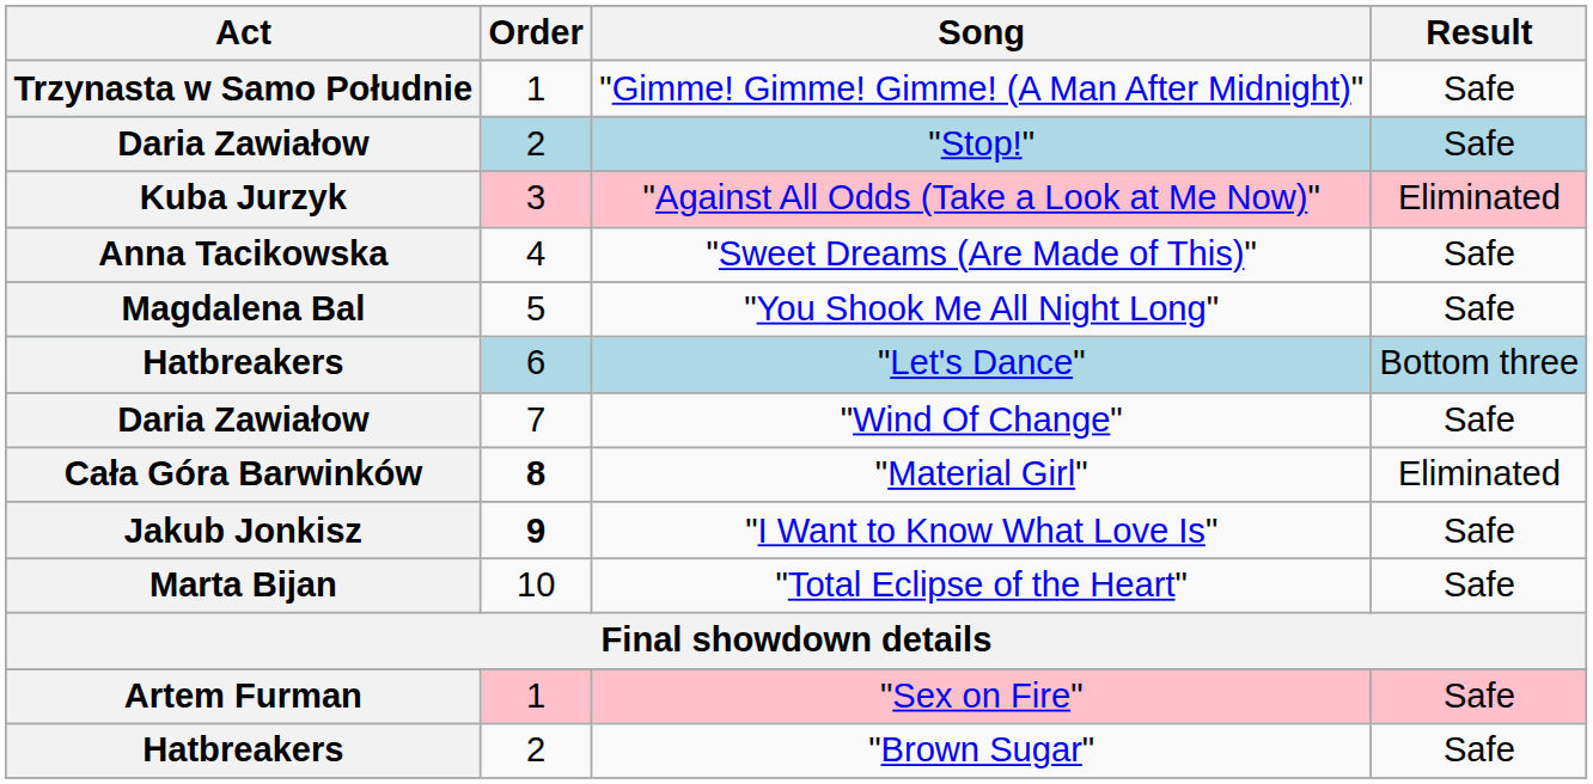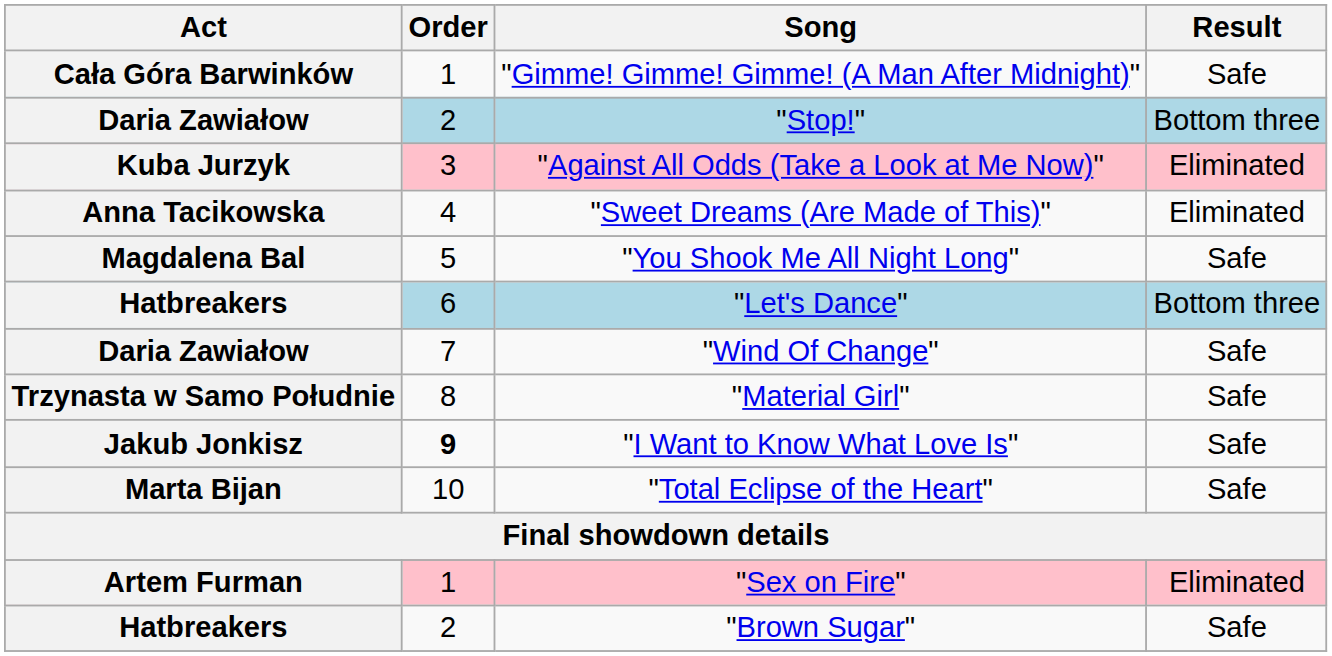 <table class="wikitable plainrowheaders" style="text-align:center;">
 <tr>
 <th scope="col">Act</th>
 <th scope="col">Order</th>
 <th scope="col">Song</th>
 <th scope="col">Result</th>
 </tr>
 <tr>
-<th scope="row">Trzynasta w Samo Południe</th>
+<th scope="row">Cała Góra Barwinków</th>
 <td>1</td>
 <td>"<a href='#'>Gimme! Gimme! Gimme! (A Man After Midnight)</a>"</td>
 <td>Safe</td>
 </tr>
 <tr bgcolor="lightblue">
 <th scope="row">Daria Zawiałow</th>
 <td>2</td>
 <td>"<a href='#'>Stop!</a>"</td>
-<td>Safe</td>
+<td>Bottom three</td>
 </tr>
 <tr style="background:pink;">
 <th scope="row">Kuba Jurzyk</th>
 <td>3</td>
 <td>"<a href='#'>Against All Odds (Take a Look at Me Now)</a>"</td>
 <td>Eliminated</td>
 </tr>
 <tr>
 <th scope="row">Anna Tacikowska</th>
 <td>4</td>
 <td>"<a href='#'>Sweet Dreams (Are Made of This)</a>"</td>
-<td>Safe</td>
+<td>Eliminated</td>
 </tr>
 <tr>
 <th scope="row">Magdalena Bal</th>
 <td>5</td>
 <td>"<a href='#'>You Shook Me All Night Long</a>"</td>
 <td>Safe</td>
 </tr>
 <tr bgcolor="lightblue">
 <th scope="row">Hatbreakers</th>
 <td>6</td>
 <td>"<a href='#'>Let's Dance</a>"</td>
 <td>Bottom three</td>
 </tr>
 <tr>
 <th scope="row">Daria Zawiałow</th>
 <td>7</td>
 <td>"<a href='#'>Wind Of Change</a>"</td>
 <td>Safe</td>
 </tr>
 <tr>
-<th scope="row">Cała Góra Barwinków</th>
-<td><strong>8</strong></td>
+<th scope="row">Trzynasta w Samo Południe</th>
+<td>8</td>
 <td>"<a href='#'>Material Girl</a>"</td>
-<td>Eliminated</td>
+<td>Safe</td>
 </tr>
 <tr>
 <th scope="row">Jakub Jonkisz</th>
 <td><strong>9</strong></td>
 <td>"<a href='#'>I Want to Know What Love Is</a>"</td>
 <td>Safe</td>
 </tr>
 <tr>
 <th scope="row">Marta Bijan</th>
 <td>10</td>
 <td>"<a href='#'>Total Eclipse of the Heart</a>"</td>
 <td>Safe</td>
 </tr>
 <tr>
 <th colspan="4">Final showdown details</th>
 </tr>
 <tr style="background:pink;">
 <th scope="row">Artem Furman</th>
 <td>1</td>
 <td>"<a href='#'>Sex on Fire</a>"</td>
-<td>Safe</td>
+<td>Eliminated</td>
 </tr>
 <tr>
 <th scope="row">Hatbreakers</th>
 <td>2</td>
 <td>"<a href='#'>Brown Sugar</a>"</td>
 <td>Safe</td>
 </tr>
 </table>
